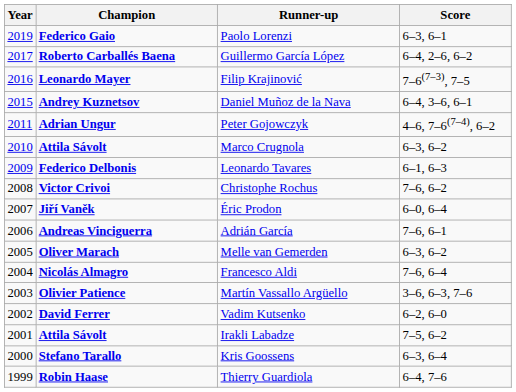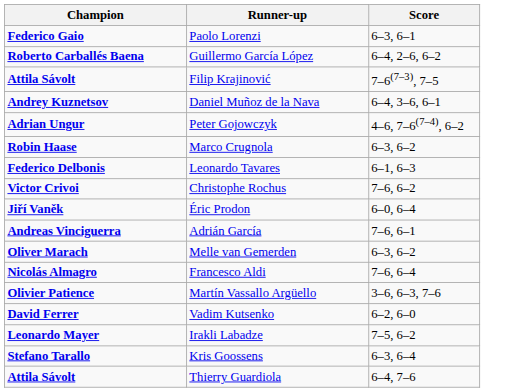 <table class="wikitable" style="font-size:90%">
 <tr>
-<th>Year</th>
 <th width="200">Champion</th>
 <th width="200">Runner-up</th>
 <th width="120">Score</th>
 </tr>
 <tr>
-<td><a href='#'>2019</a></td>
 <td> <strong><a href='#'>Federico Gaio</a></strong></td>
 <td> <a href='#'>Paolo Lorenzi</a></td>
 <td>6–3, 6–1</td>
 </tr>
 <tr>
-<td><a href='#'>2017</a></td>
 <td> <strong><a href='#'>Roberto Carballés Baena</a></strong></td>
 <td> <a href='#'>Guillermo García López</a></td>
 <td>6–4, 2–6, 6–2</td>
 </tr>
 <tr>
-<td><a href='#'>2016</a></td>
-<td> <strong><a href='#'>Leonardo Mayer</a></strong></td>
+<td> <strong><a href='#'>Attila Sávolt</a></strong></td>
 <td> <a href='#'>Filip Krajinović</a></td>
 <td>7–6<sup>(7–3)</sup>, 7–5</td>
 </tr>
 <tr>
-<td><a href='#'>2015</a></td>
 <td> <strong><a href='#'>Andrey Kuznetsov</a></strong></td>
 <td> <a href='#'>Daniel Muñoz de la Nava</a></td>
 <td>6–4, 3–6, 6–1</td>
 </tr>
 <tr>
-<td><a href='#'>2011</a></td>
 <td> <strong><a href='#'>Adrian Ungur</a></strong></td>
 <td> <a href='#'>Peter Gojowczyk</a></td>
 <td>4–6, 7–6<sup>(7–4)</sup>, 6–2</td>
 </tr>
 <tr>
-<td><a href='#'>2010</a></td>
-<td> <strong><a href='#'>Attila Sávolt</a></strong></td>
+<td> <strong><a href='#'>Robin Haase</a></strong></td>
 <td> <a href='#'>Marco Crugnola</a></td>
 <td>6–3, 6–2</td>
 </tr>
 <tr>
-<td><a href='#'>2009</a></td>
 <td> <strong><a href='#'>Federico Delbonis</a></strong></td>
 <td> <a href='#'>Leonardo Tavares</a></td>
 <td>6–1, 6–3</td>
 </tr>
 <tr>
-<td>2008</td>
 <td> <strong><a href='#'>Victor Crivoi</a></strong></td>
 <td> <a href='#'>Christophe Rochus</a></td>
 <td>7–6, 6–2</td>
 </tr>
 <tr>
-<td>2007</td>
 <td> <strong><a href='#'>Jiří Vaněk</a></strong></td>
 <td> <a href='#'>Éric Prodon</a></td>
 <td>6–0, 6–4</td>
 </tr>
 <tr>
-<td>2006</td>
 <td> <strong><a href='#'>Andreas Vinciguerra</a></strong></td>
 <td> <a href='#'>Adrián García</a></td>
 <td>7–6, 6–1</td>
 </tr>
 <tr>
-<td>2005</td>
 <td> <strong><a href='#'>Oliver Marach</a></strong></td>
 <td> <a href='#'>Melle van Gemerden</a></td>
 <td>6–3, 6–2</td>
 </tr>
 <tr>
-<td>2004</td>
 <td> <strong><a href='#'>Nicolás Almagro</a></strong></td>
 <td> <a href='#'>Francesco Aldi</a></td>
 <td>7–6, 6–4</td>
 </tr>
 <tr>
-<td>2003</td>
 <td> <strong><a href='#'>Olivier Patience</a></strong></td>
 <td> <a href='#'>Martín Vassallo Argüello</a></td>
 <td>3–6, 6–3, 7–6</td>
 </tr>
 <tr>
-<td>2002</td>
 <td> <strong><a href='#'>David Ferrer</a></strong></td>
 <td> <a href='#'>Vadim Kutsenko</a></td>
 <td>6–2, 6–0</td>
 </tr>
 <tr>
-<td>2001</td>
-<td> <strong><a href='#'>Attila Sávolt</a></strong></td>
+<td> <strong><a href='#'>Leonardo Mayer</a></strong></td>
 <td> <a href='#'>Irakli Labadze</a></td>
 <td>7–5, 6–2</td>
 </tr>
 <tr>
-<td>2000</td>
 <td> <strong><a href='#'>Stefano Tarallo</a></strong></td>
 <td> <a href='#'>Kris Goossens</a></td>
 <td>6–3, 6–4</td>
 </tr>
 <tr>
-<td>1999</td>
-<td> <strong><a href='#'>Robin Haase</a></strong></td>
+<td> <strong><a href='#'>Attila Sávolt</a></strong></td>
 <td> <a href='#'>Thierry Guardiola</a></td>
 <td>6–4, 7–6</td>
 </tr>
 </table>
